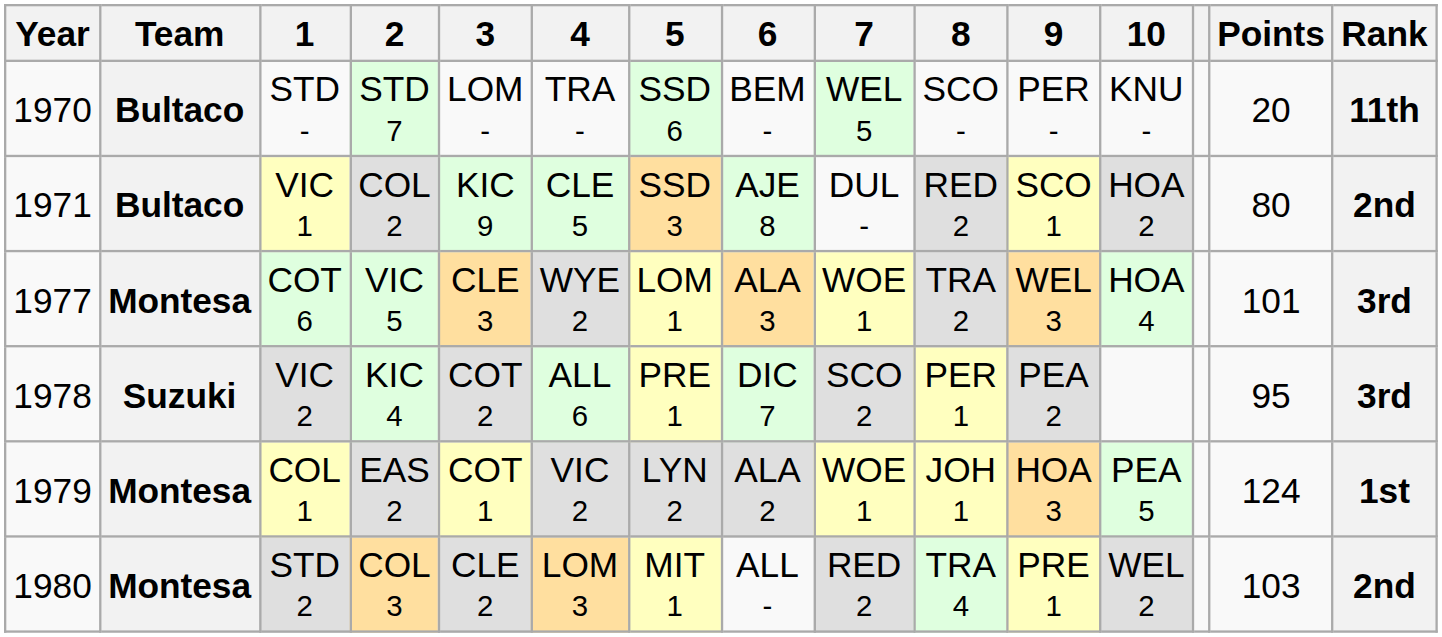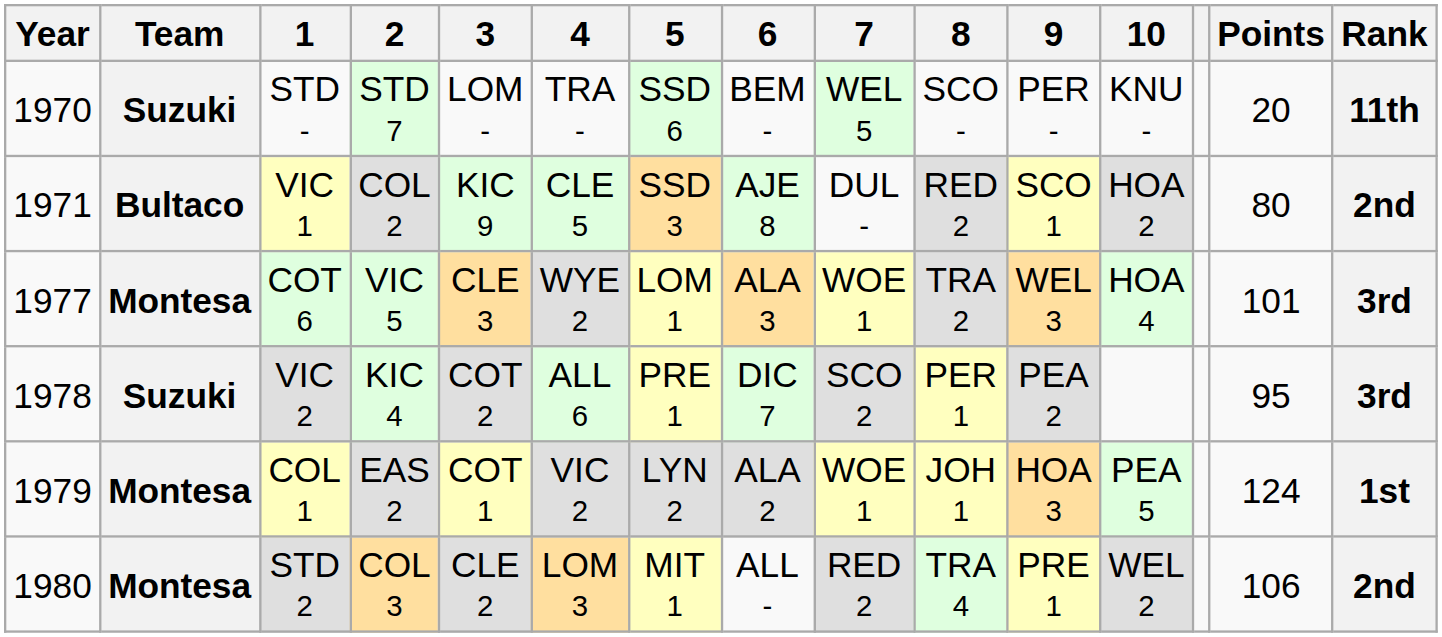 <table class="wikitable" style="text-align:center; font-size:95%">
 <tr>
 <th>Year</th>
 <th>Team</th>
 <th>1</th>
 <th>2</th>
 <th>3</th>
 <th>4</th>
 <th>5</th>
 <th>6</th>
 <th>7</th>
 <th>8</th>
 <th>9</th>
 <th>10</th>
 <th></th>
 <th>Points</th>
 <th>Rank</th>
 </tr>
 <tr>
 <td>1970</td>
-<th>Bultaco</th>
+<th>Suzuki</th>
 <td>STD<br><small>-</small></td>
 <td style="background:#DFFFDF;">STD<br><small>7</small></td>
 <td>LOM<br><small>-</small></td>
 <td>TRA<br><small>-</small></td>
 <td style="background:#DFFFDF;">SSD<br><small>6</small></td>
 <td>BEM<br><small>-</small></td>
 <td style="background:#DFFFDF;">WEL<br><small>5</small></td>
 <td>SCO<br><small>-</small></td>
 <td>PER<br><small>-</small></td>
 <td>KNU<br><small>-</small></td>
 <td></td>
 <td>20</td>
 <th>11th</th>
 </tr>
 <tr>
 <td>1971</td>
 <th>Bultaco</th>
 <td style="background:#FFFFBF;">VIC<br><small>1</small></td>
 <td style="background:#DFDFDF;">COL<br><small>2</small></td>
 <td style="background:#DFFFDF;">KIC<br><small>9</small></td>
 <td style="background:#DFFFDF;">CLE<br><small>5</small></td>
 <td style="background:#FFDF9F;">SSD<br><small>3</small></td>
 <td style="background:#DFFFDF;">AJE<br><small>8</small></td>
 <td>DUL<br><small>-</small></td>
 <td style="background:#DFDFDF;">RED<br><small>2</small></td>
 <td style="background:#FFFFBF;">SCO<br><small>1</small></td>
 <td style="background:#DFDFDF;">HOA<br><small>2</small></td>
 <td></td>
 <td>80</td>
 <th>2nd</th>
 </tr>
 <tr>
 <td>1977</td>
 <th>Montesa</th>
 <td style="background:#DFFFDF;">COT<br><small>6</small></td>
 <td style="background:#DFFFDF;">VIC<br><small>5</small></td>
 <td style="background:#FFDF9F;">CLE<br><small>3</small></td>
 <td style="background:#DFDFDF;">WYE<br><small>2</small></td>
 <td style="background:#FFFFBF;">LOM<br><small>1</small></td>
 <td style="background:#FFDF9F;">ALA<br><small>3</small></td>
 <td style="background:#FFFFBF;">WOE<br><small>1</small></td>
 <td style="background:#DFDFDF;">TRA<br><small>2</small></td>
 <td style="background:#FFDF9F;">WEL<br><small>3</small></td>
 <td style="background:#DFFFDF;">HOA<br><small>4</small></td>
 <td></td>
 <td>101</td>
 <th>3rd</th>
 </tr>
 <tr>
 <td>1978</td>
 <th>Suzuki</th>
 <td style="background:#DFDFDF;">VIC<br><small>2</small></td>
 <td style="background:#DFFFDF;">KIC<br><small>4</small></td>
 <td style="background:#DFDFDF;">COT<br><small>2</small></td>
 <td style="background:#DFFFDF;">ALL<br><small>6</small></td>
 <td style="background:#FFFFBF;">PRE<br><small>1</small></td>
 <td style="background:#DFFFDF;">DIC<br><small>7</small></td>
 <td style="background:#DFDFDF;">SCO<br><small>2</small></td>
 <td style="background:#FFFFBF;">PER<br><small>1</small></td>
 <td style="background:#DFDFDF;">PEA<br><small>2</small></td>
 <td></td>
 <td></td>
 <td>95</td>
 <th>3rd</th>
 </tr>
 <tr>
 <td>1979</td>
 <th>Montesa</th>
 <td style="background:#FFFFBF;">COL<br><small>1</small></td>
 <td style="background:#DFDFDF;">EAS<br><small>2</small></td>
 <td style="background:#FFFFBF;">COT<br><small>1</small></td>
 <td style="background:#DFDFDF;">VIC<br><small>2</small></td>
 <td style="background:#DFDFDF;">LYN<br><small>2</small></td>
 <td style="background:#DFDFDF;">ALA<br><small>2</small></td>
 <td style="background:#FFFFBF;">WOE<br><small>1</small></td>
 <td style="background:#FFFFBF;">JOH<br><small>1</small></td>
 <td style="background:#FFDF9F;">HOA<br><small>3</small></td>
 <td style="background:#DFFFDF;">PEA<br><small>5</small></td>
 <td></td>
 <td>124</td>
 <th>1st</th>
 </tr>
 <tr>
 <td>1980</td>
 <th>Montesa</th>
 <td style="background:#DFDFDF;">STD<br><small>2</small></td>
 <td style="background:#FFDF9F;">COL<br><small>3</small></td>
 <td style="background:#DFDFDF;">CLE<br><small>2</small></td>
 <td style="background:#FFDF9F;">LOM<br><small>3</small></td>
 <td style="background:#FFFFBF;">MIT<br><small>1</small></td>
 <td>ALL<br><small>-</small></td>
 <td style="background:#DFDFDF;">RED<br><small>2</small></td>
 <td style="background:#DFFFDF;">TRA<br><small>4</small></td>
 <td style="background:#FFFFBF;">PRE<br><small>1</small></td>
 <td style="background:#DFDFDF;">WEL<br><small>2</small></td>
 <td></td>
-<td>103</td>
+<td>106</td>
 <th>2nd</th>
 </tr>
 </table>
